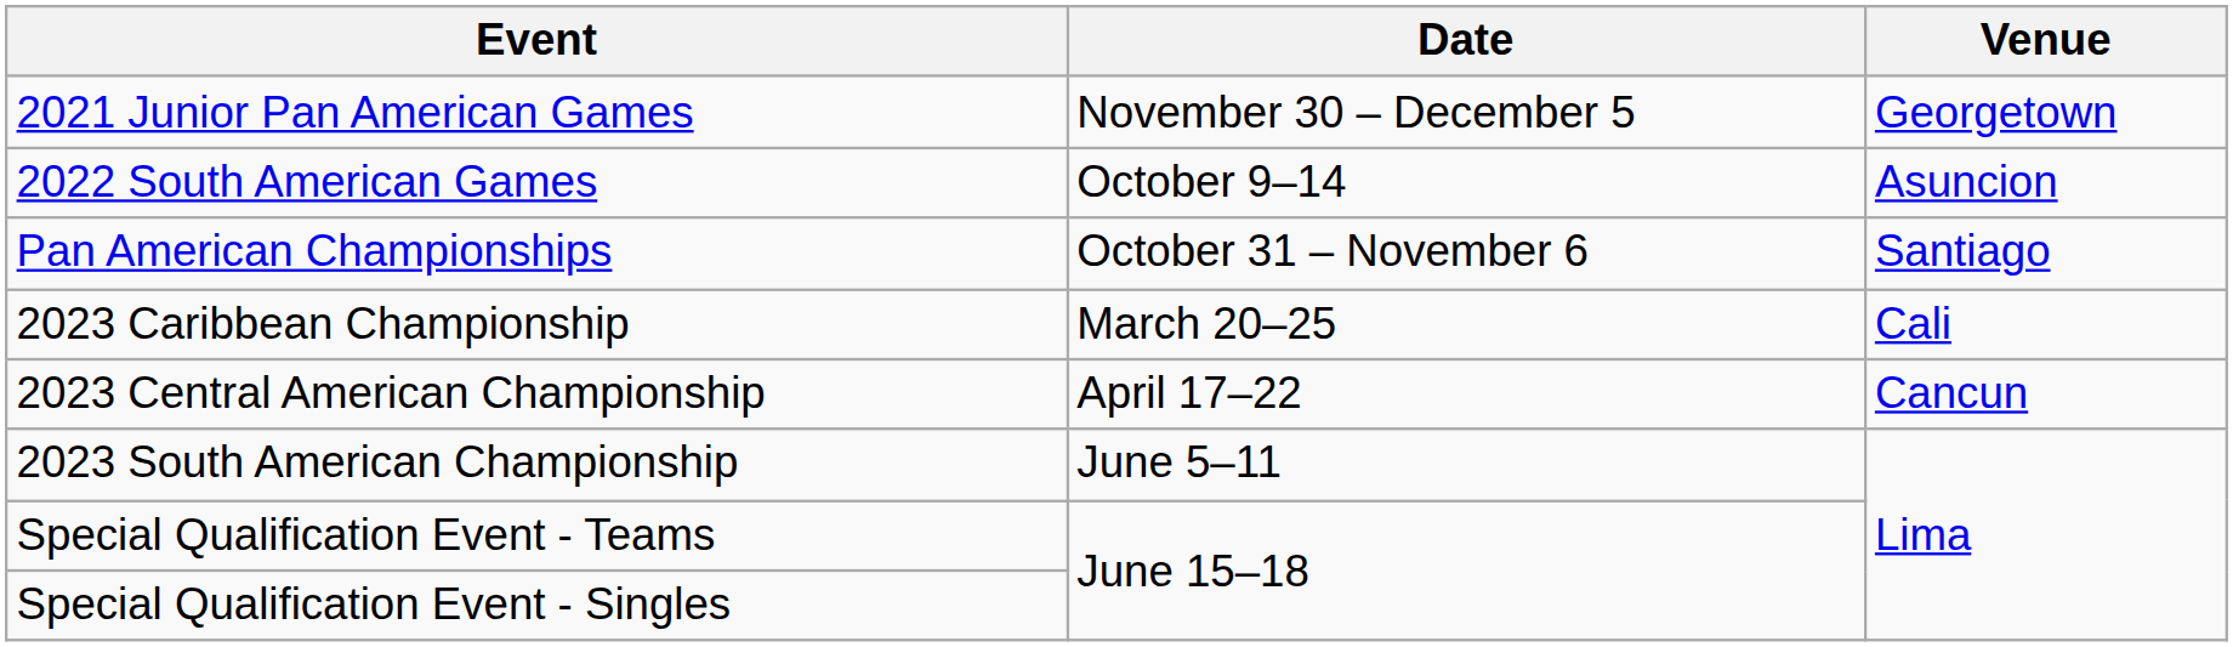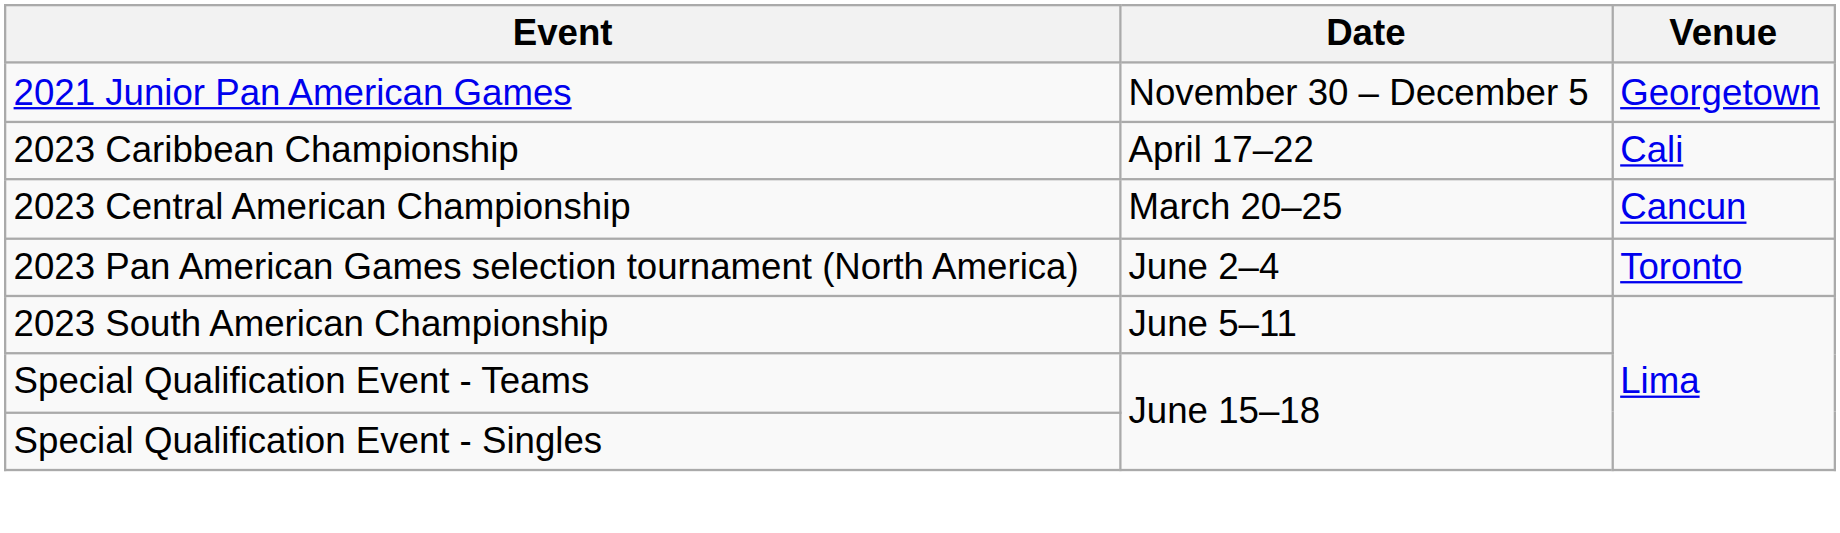 <table class="wikitable" width=800>
 <tr>
 <th>Event</th>
 <th>Date</th>
 <th>Venue</th>
 </tr>
 <tr>
 <td><a href='#'>2021 Junior Pan American Games</a></td>
 <td>November 30 – December 5</td>
 <td> <a href='#'>Georgetown</a></td>
 </tr>
 <tr>
-<td><a href='#'>2022 South American Games</a></td>
-<td>October 9–14</td>
-<td> <a href='#'>Asuncion</a></td>
-</tr>
-<tr>
-<td><a href='#'>Pan American Championships</a></td>
-<td>October 31 – November 6</td>
-<td> <a href='#'>Santiago</a></td>
-</tr>
-<tr>
 <td>2023 Caribbean Championship</td>
-<td>March 20–25</td>
+<td>April 17–22</td>
 <td> <a href='#'>Cali</a></td>
 </tr>
 <tr>
 <td>2023 Central American Championship</td>
-<td>April 17–22</td>
+<td>March 20–25</td>
 <td> <a href='#'>Cancun</a></td>
+</tr>
+<tr>
+<td>2023 Pan American Games selection tournament (North America)</td>
+<td>June 2–4</td>
+<td> <a href='#'>Toronto</a></td>
 </tr>
 <tr>
 <td>2023 South American Championship</td>
 <td>June 5–11</td>
 <td rowspan=3> <a href='#'>Lima</a></td>
 </tr>
 <tr>
 <td>Special Qualification Event - Teams</td>
 <td rowspan=2>June 15–18</td>
 </tr>
 <tr>
 <td>Special Qualification Event - Singles</td>
 </tr>
 </table>
